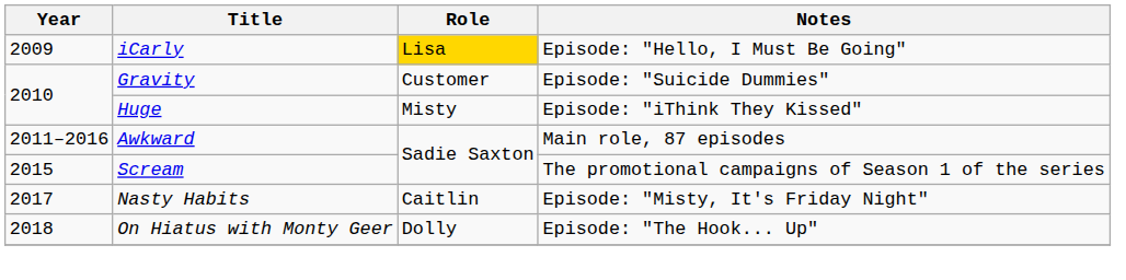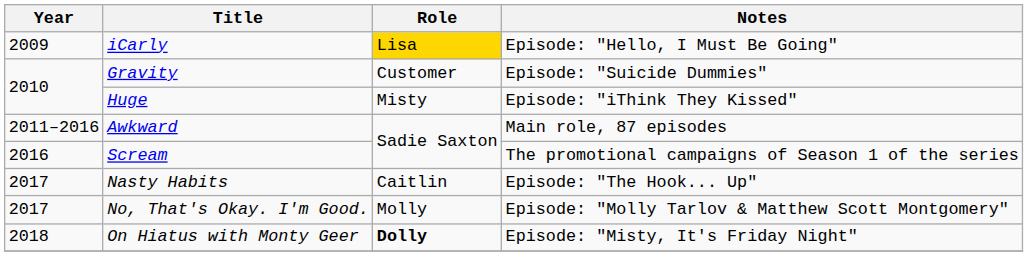 <table class="wikitable sortable">
 <tr>
 <th>Year</th>
 <th>Title</th>
 <th>Role</th>
 <th class="unsortable">Notes</th>
 </tr>
 <tr>
 <td>2009</td>
 <td><em><a href='#'>iCarly</a></em></td>
 <td style="background: gold;">Lisa</td>
 <td>Episode: "Hello, I Must Be Going"</td>
 </tr>
 <tr>
 <td rowspan="2">2010</td>
 <td><em><a href='#'>Gravity</a></em></td>
 <td>Customer</td>
 <td>Episode: "Suicide Dummies"</td>
 </tr>
 <tr>
 <td><em><a href='#'>Huge</a></em></td>
 <td>Misty</td>
 <td>Episode: "iThink They Kissed"</td>
 </tr>
 <tr>
 <td>2011–2016</td>
 <td><em><a href='#'>Awkward</a></em></td>
 <td rowspan="2">Sadie Saxton</td>
 <td>Main role, 87 episodes</td>
 </tr>
 <tr>
-<td>2015</td>
+<td>2016</td>
 <td><em><a href='#'>Scream</a></em></td>
 <td>The promotional campaigns of Season 1 of the series</td>
 </tr>
 <tr>
 <td>2017</td>
 <td><em>Nasty Habits</em></td>
 <td>Caitlin</td>
-<td>Episode: "Misty, It's Friday Night"</td>
+<td>Episode: "The Hook... Up"</td>
+</tr>
+<tr>
+<td>2017</td>
+<td><em>No, That's Okay. I'm Good.</em></td>
+<td>Molly</td>
+<td>Episode: "Molly Tarlov & Matthew Scott Montgomery"</td>
 </tr>
 <tr>
 <td>2018</td>
 <td><em>On Hiatus with Monty Geer</em></td>
-<td>Dolly</td>
-<td>Episode: "The Hook... Up"</td>
+<td><strong>Dolly</strong></td>
+<td>Episode: "Misty, It's Friday Night"</td>
 </tr>
 <tr>
 </tr>
 </table>
